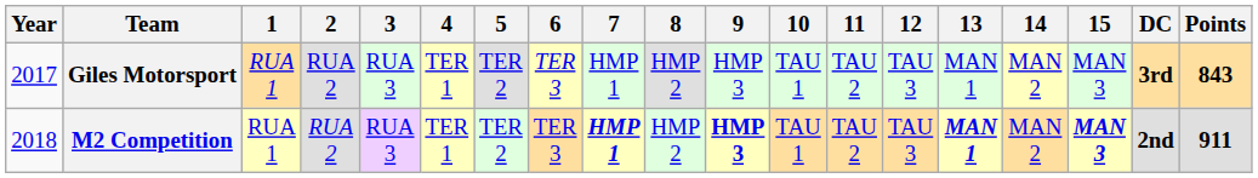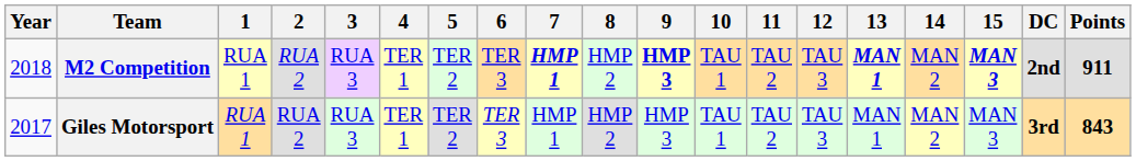 <table class="wikitable" style="text-align:center; font-size:85%">
 <tr>
 <th>Year</th>
 <th>Team</th>
 <th>1</th>
 <th>2</th>
 <th>3</th>
 <th>4</th>
 <th>5</th>
 <th>6</th>
 <th>7</th>
 <th>8</th>
 <th>9</th>
 <th>10</th>
 <th>11</th>
 <th>12</th>
 <th>13</th>
 <th>14</th>
 <th>15</th>
 <th>DC</th>
 <th>Points</th>
 </tr>
 <tr>
+<td><a href='#'>2018</a></td>
+<th nowrap><a href='#'>M2 Competition</a></th>
+<td style="background:#FFFFBF;"><a href='#'>RUA<br>1</a><br></td>
+<td style="background:#DFDFDF;"><em><a href='#'>RUA<br>2</a></em><br></td>
+<td style="background:#EFCFFF;"><a href='#'>RUA<br>3</a><br></td>
+<td style="background:#FFFFBF;"><a href='#'>TER<br>1</a><br></td>
+<td style="background:#DFFFDF;"><a href='#'>TER<br>2</a><br></td>
+<td style="background:#FFDF9F;"><a href='#'>TER<br>3</a><br></td>
+<td style="background:#FFFFBF;"><strong><em><a href='#'>HMP<br>1</a></em></strong><br></td>
+<td style="background:#DFFFDF;"><a href='#'>HMP<br>2</a><br></td>
+<td style="background:#FFFFBF;"><strong><a href='#'>HMP<br>3</a></strong><br></td>
+<td style="background:#FFDF9F;"><a href='#'>TAU<br>1</a><br></td>
+<td style="background:#FFDF9F;"><a href='#'>TAU<br>2</a><br></td>
+<td style="background:#FFDF9F;"><a href='#'>TAU<br>3</a><br></td>
+<td style="background:#FFFFBF;"><strong><em><a href='#'>MAN<br>1</a></em></strong><br></td>
+<td style="background:#FFDF9F;"><a href='#'>MAN<br>2</a><br></td>
+<td style="background:#FFFFBF;"><strong><em><a href='#'>MAN<br>3</a></em></strong><br></td>
+<th style="background:#DFDFDF;">2nd</th>
+<th style="background:#DFDFDF;">911</th>
+</tr>
+<tr>
 <td><a href='#'>2017</a></td>
 <th nowrap>Giles Motorsport</th>
 <td style="background:#FFDF9F;"><em><a href='#'>RUA<br>1</a></em><br></td>
 <td style="background:#DFDFDF;"><a href='#'>RUA<br>2</a><br></td>
 <td style="background:#DFFFDF;"><a href='#'>RUA<br>3</a><br></td>
 <td style="background:#FFFFBF;"><a href='#'>TER<br>1</a><br></td>
 <td style="background:#DFDFDF;"><a href='#'>TER<br>2</a><br></td>
 <td style="background:#FFFFBF;"><em><a href='#'>TER<br>3</a></em><br></td>
 <td style="background:#DFFFDF;"><a href='#'>HMP<br>1</a><br></td>
 <td style="background:#DFDFDF;"><a href='#'>HMP<br>2</a><br></td>
 <td style="background:#DFFFDF;"><a href='#'>HMP<br>3</a><br></td>
 <td style="background:#DFFFDF;"><a href='#'>TAU<br>1</a><br></td>
 <td style="background:#DFFFDF;"><a href='#'>TAU<br>2</a><br></td>
 <td style="background:#DFFFDF;"><a href='#'>TAU<br>3</a><br></td>
 <td style="background:#DFFFDF;"><a href='#'>MAN<br>1</a><br></td>
 <td style="background:#FFFFBF;"><a href='#'>MAN<br>2</a><br></td>
 <td style="background:#DFFFDF;"><a href='#'>MAN<br>3</a><br></td>
 <th style="background:#FFDF9F;">3rd</th>
 <th style="background:#FFDF9F;">843</th>
 </tr>
-<tr>
-<td><a href='#'>2018</a></td>
-<th nowrap><a href='#'>M2 Competition</a></th>
-<td style="background:#FFFFBF;"><a href='#'>RUA<br>1</a><br></td>
-<td style="background:#DFDFDF;"><em><a href='#'>RUA<br>2</a></em><br></td>
-<td style="background:#EFCFFF;"><a href='#'>RUA<br>3</a><br></td>
-<td style="background:#FFFFBF;"><a href='#'>TER<br>1</a><br></td>
-<td style="background:#DFFFDF;"><a href='#'>TER<br>2</a><br></td>
-<td style="background:#FFDF9F;"><a href='#'>TER<br>3</a><br></td>
-<td style="background:#FFFFBF;"><strong><em><a href='#'>HMP<br>1</a></em></strong><br></td>
-<td style="background:#DFFFDF;"><a href='#'>HMP<br>2</a><br></td>
-<td style="background:#FFFFBF;"><strong><a href='#'>HMP<br>3</a></strong><br></td>
-<td style="background:#FFDF9F;"><a href='#'>TAU<br>1</a><br></td>
-<td style="background:#FFDF9F;"><a href='#'>TAU<br>2</a><br></td>
-<td style="background:#FFDF9F;"><a href='#'>TAU<br>3</a><br></td>
-<td style="background:#FFFFBF;"><strong><em><a href='#'>MAN<br>1</a></em></strong><br></td>
-<td style="background:#FFDF9F;"><a href='#'>MAN<br>2</a><br></td>
-<td style="background:#FFFFBF;"><strong><em><a href='#'>MAN<br>3</a></em></strong><br></td>
-<th style="background:#DFDFDF;">2nd</th>
-<th style="background:#DFDFDF;">911</th>
-</tr>
 </table>
